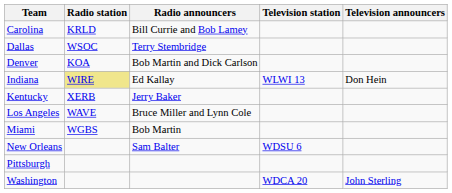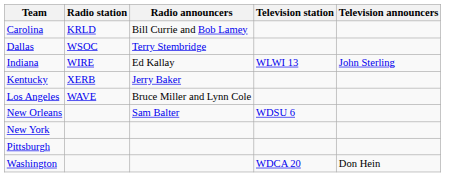 <table class="wikitable">
 <tr>
 <th>Team</th>
 <th>Radio station</th>
 <th>Radio announcers</th>
 <th>Television station</th>
 <th>Television announcers</th>
 </tr>
 <tr>
 <td><a href='#'>Carolina</a></td>
 <td><a href='#'>KRLD</a></td>
 <td>Bill Currie and <a href='#'>Bob Lamey</a></td>
 <td></td>
 <td></td>
 </tr>
 <tr>
 <td><a href='#'>Dallas</a></td>
 <td><a href='#'>WSOC</a></td>
 <td><a href='#'>Terry Stembridge</a></td>
 <td></td>
 <td></td>
 </tr>
 <tr>
-<td><a href='#'>Denver</a></td>
-<td><a href='#'>KOA</a></td>
-<td>Bob Martin and Dick Carlson</td>
-<td></td>
-<td></td>
-</tr>
-<tr>
 <td><a href='#'>Indiana</a></td>
-<td style="background: khaki;"><a href='#'>WIRE</a></td>
+<td><a href='#'>WIRE</a></td>
 <td>Ed Kallay</td>
 <td><a href='#'>WLWI 13</a></td>
-<td>Don Hein</td>
+<td><a href='#'>John Sterling</a></td>
 </tr>
 <tr>
 <td><a href='#'>Kentucky</a></td>
 <td><a href='#'>XERB</a></td>
 <td><a href='#'>Jerry Baker</a></td>
 <td></td>
 <td></td>
 </tr>
 <tr>
 <td><a href='#'>Los Angeles</a></td>
 <td><a href='#'>WAVE</a></td>
 <td>Bruce Miller and Lynn Cole</td>
 <td></td>
 <td></td>
 </tr>
 <tr>
-<td><a href='#'>Miami</a></td>
-<td><a href='#'>WGBS</a></td>
-<td>Bob Martin</td>
-<td></td>
-<td></td>
-</tr>
-<tr>
 <td><a href='#'>New Orleans</a></td>
 <td></td>
 <td><a href='#'>Sam Balter</a></td>
 <td><a href='#'>WDSU 6</a></td>
+<td></td>
+</tr>
+<tr>
+<td><a href='#'>New York</a></td>
+<td></td>
+<td></td>
+<td></td>
 <td></td>
 </tr>
 <tr>
 <td><a href='#'>Pittsburgh</a></td>
 <td></td>
 <td></td>
 <td></td>
 <td></td>
 </tr>
 <tr>
 <td><a href='#'>Washington</a></td>
 <td></td>
 <td></td>
 <td><a href='#'>WDCA 20</a></td>
-<td><a href='#'>John Sterling</a></td>
+<td>Don Hein</td>
 </tr>
 </table>
